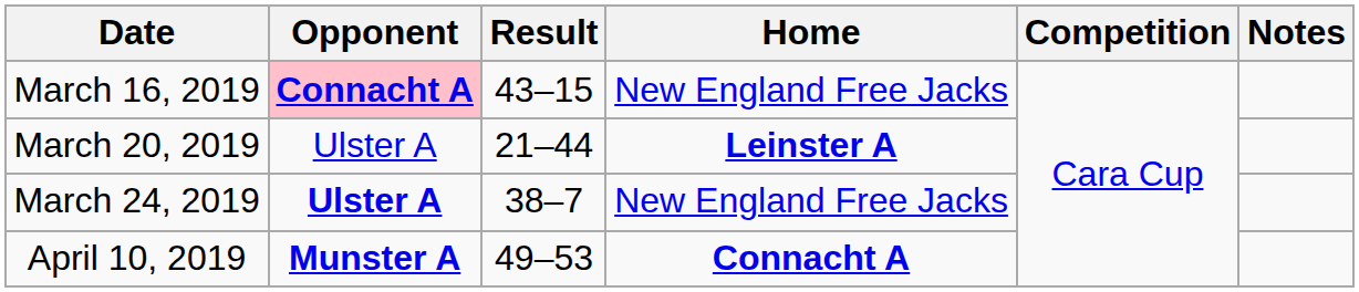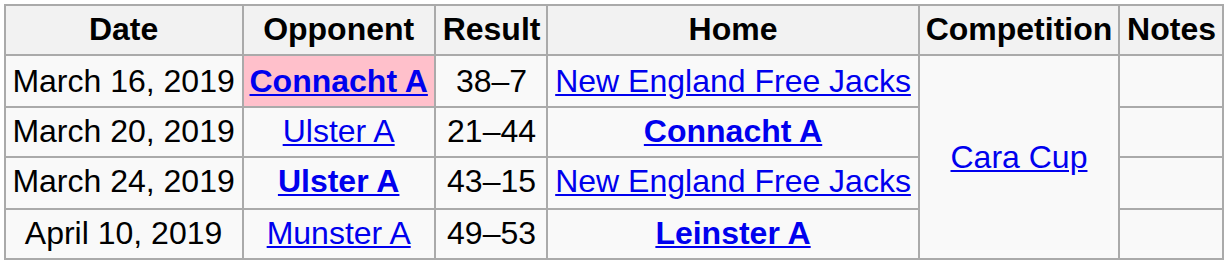 <table class="wikitable align=center">
 <tr>
 <th>Date</th>
 <th>Opponent</th>
 <th>Result</th>
 <th>Home</th>
 <th>Competition</th>
 <th>Notes</th>
 </tr>
 <tr align=center>
 <td>March 16, 2019</td>
 <td style="background: pink;"><strong><a href='#'>Connacht A</a></strong> </td>
-<td>43–15</td>
+<td>38–7</td>
 <td> <a href='#'>New England Free Jacks</a></td>
 <td rowspan="4"><a href='#'>Cara Cup</a></td>
 <td></td>
 </tr>
 <tr align=center>
 <td>March 20, 2019</td>
 <td><a href='#'>Ulster A</a> </td>
 <td>21–44</td>
-<td> <strong><a href='#'>Leinster A</a></strong></td>
+<td> <strong><a href='#'>Connacht A</a></strong></td>
 <td></td>
 </tr>
 <tr align=center>
 <td>March 24, 2019</td>
 <td><strong><a href='#'>Ulster A</a></strong> </td>
-<td>38–7</td>
+<td>43–15</td>
 <td> <a href='#'>New England Free Jacks</a></td>
 <td></td>
 </tr>
 <tr align=center>
 <td>April 10, 2019</td>
-<td><strong><a href='#'>Munster A</a> </strong></td>
+<td><a href='#'>Munster A</a> </td>
 <td>49–53</td>
-<td> <strong><a href='#'>Connacht A</a></strong></td>
+<td> <strong><a href='#'>Leinster A</a></strong></td>
 <td></td>
 </tr>
 <tr>
 </tr>
 </table>
